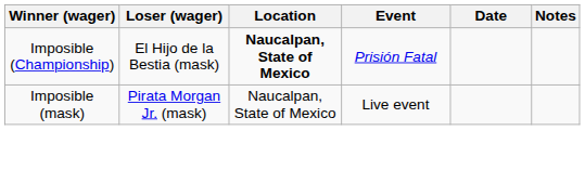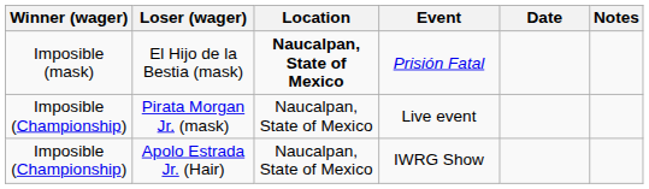 <table class="wikitable sortable" width=100%  style="text-align: center">
 <tr>
 <th width=20% scope="col">Winner (wager)</th>
 <th width=20% scope="col">Loser (wager)</th>
 <th width=20% scope="col">Location</th>
 <th width=20% scope="col">Event</th>
 <th width=15% scope="col">Date</th>
 <th class="unsortable" width=5% scope="col">Notes</th>
 </tr>
 <tr>
-<td>Imposible (<a href='#'>Championship</a>)</td>
+<td>Imposible (mask)</td>
 <td>El Hijo de la Bestia (mask)</td>
 <td><strong>Naucalpan, State of Mexico</strong></td>
 <td><em><a href='#'>Prisión Fatal</a></em></td>
 <td></td>
 <td></td>
 </tr>
 <tr>
-<td>Imposible (mask)</td>
+<td>Imposible (<a href='#'>Championship</a>)</td>
 <td><a href='#'>Pirata Morgan Jr.</a> (mask)</td>
 <td>Naucalpan, State of Mexico</td>
 <td>Live event</td>
 <td></td>
 <td></td>
 </tr>
+<tr>
+<td>Imposible (<a href='#'>Championship</a>)</td>
+<td><a href='#'>Apolo Estrada Jr.</a> (Hair)</td>
+<td>Naucalpan, State of Mexico</td>
+<td>IWRG Show</td>
+<td></td>
+<td></td>
+</tr>
 </table>
